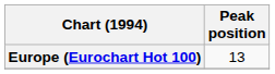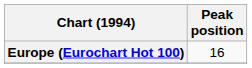 <table class="wikitable sortable plainrowheaders" style="text-align:center">
 <tr>
 <th>Chart (1994)</th>
 <th>Peak<br>position</th>
 </tr>
 <tr>
 <th scope="row">Europe (<a href='#'>Eurochart Hot 100</a>)</th>
-<td>13</td>
+<td>16</td>
 </tr>
 <tr>
 </tr>
 <tr>
 </tr>
 <tr>
 </tr>
 </table>
